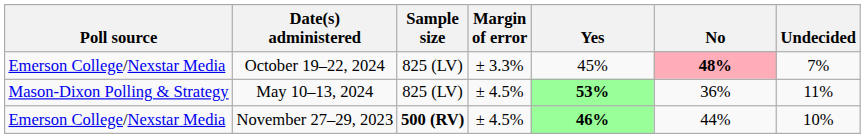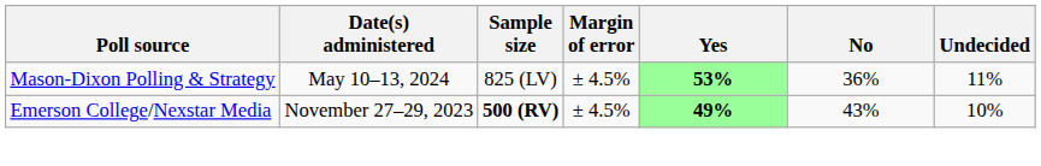 <table class="wikitable" style="font-size:90%;text-align:center;">
 <tr valign=bottom>
 <th>Poll source</th>
 <th>Date(s)<br>administered</th>
 <th>Sample<br>size</th>
 <th>Margin<br>of error</th>
 <th style="width:100px;">Yes</th>
 <th style="width:100px;">No</th>
 <th>Undecided</th>
-</tr>
-<tr>
-<td style="text-align:left;"><a href='#'>Emerson College</a>/<a href='#'>Nexstar Media</a></td>
-<td>October 19–22, 2024</td>
-<td>825 (LV)</td>
-<td>± 3.3%</td>
-<td>45%</td>
-<td style="background-color:#ffaeb9;"><strong>48%</strong></td>
-<td>7%</td>
 </tr>
 <tr>
 <td style="text-align:left;"><a href='#'>Mason-Dixon Polling & Strategy</a></td>
 <td>May 10–13, 2024</td>
 <td>825 (LV)</td>
 <td>± 4.5%</td>
 <td style="background: rgb(153, 255, 153);"><strong>53%</strong></td>
 <td>36%</td>
 <td>11%</td>
 </tr>
 <tr>
 <td style="text-align:left;"><a href='#'>Emerson College</a>/<a href='#'>Nexstar Media</a></td>
 <td>November 27–29, 2023</td>
 <td><strong>500 (RV)</strong></td>
 <td>± 4.5%</td>
-<td style="background: rgb(153, 255, 153);"><strong>46%</strong></td>
-<td>44%</td>
+<td style="background: rgb(153, 255, 153);"><strong>49%</strong></td>
+<td>43%</td>
 <td>10%</td>
 </tr>
 </table>
